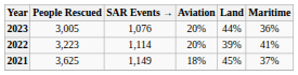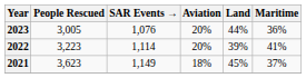 <table class="wikitable">
 <tr>
 <th>Year</th>
 <th>People Rescued</th>
 <th>SAR Events →</th>
 <th>Aviation</th>
 <th>Land</th>
 <th>Maritime</th>
 </tr>
 <tr style="text-align: center;">
 <th>2023</th>
 <td>3,005</td>
 <td>1,076</td>
 <td>20%</td>
 <td>44%</td>
 <td>36%</td>
 </tr>
 <tr style="text-align: center;">
 <th>2022</th>
 <td>3,223</td>
 <td>1,114</td>
 <td>20%</td>
 <td>39%</td>
 <td>41%</td>
 </tr>
 <tr style="text-align: center;">
 <th>2021</th>
-<td>3,625</td>
+<td>3,623</td>
 <td>1,149</td>
 <td>18%</td>
 <td>45%</td>
 <td>37%</td>
 </tr>
 <tr>
 </tr>
 </table>
